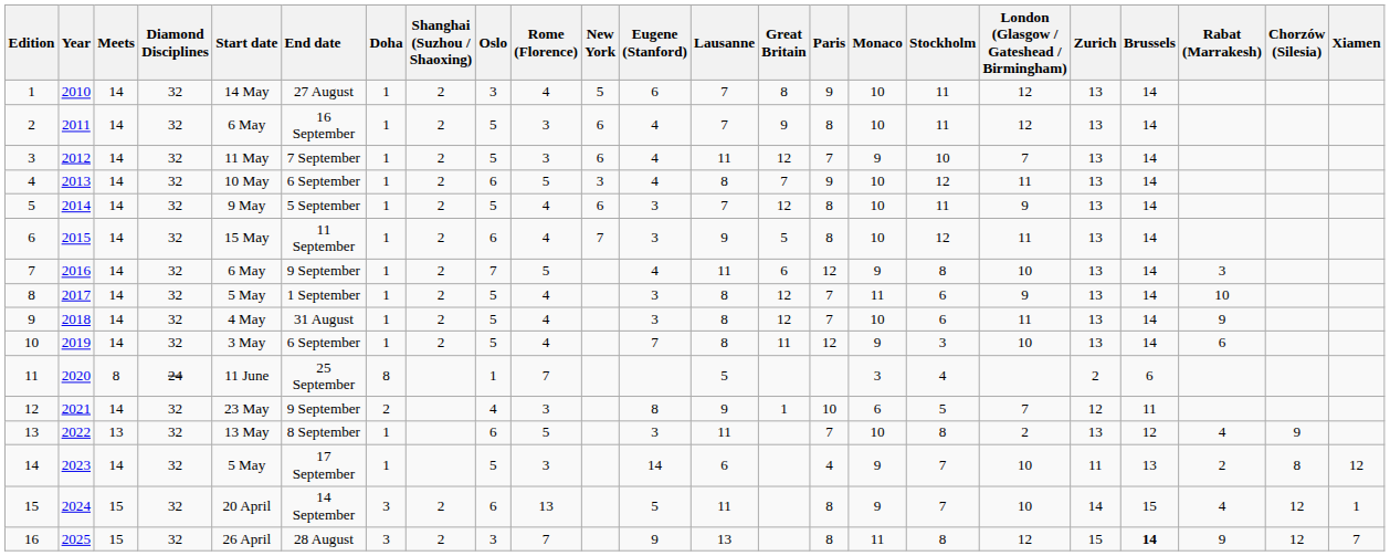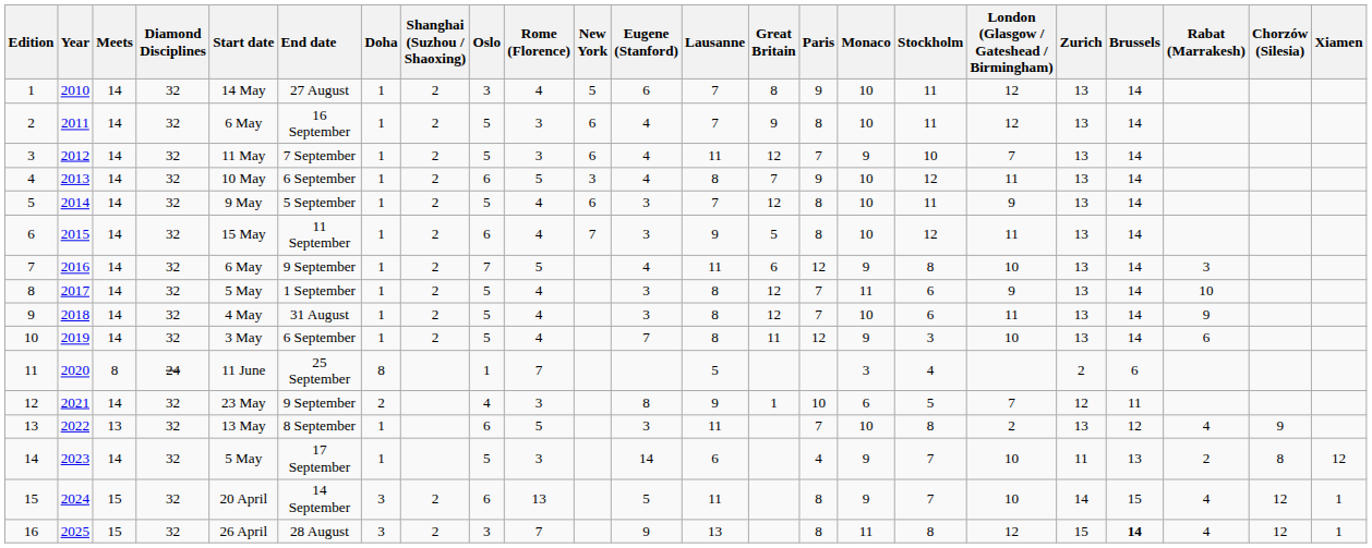 <table class="wikitable sortable sticky-header-multi" style="font-size:85%; text-align:center">
 <tr>
 <th>Edition</th>
 <th>Year</th>
 <th>Meets</th>
 <th>Diamond<br>Disciplines</th>
 <th nowrap>Start date</th>
 <th nowrap>End date      </th>
 <th>Doha</th>
 <th>Shanghai (Suzhou / Shaoxing)</th>
 <th>Oslo</th>
 <th>Rome (Florence)</th>
 <th>New York</th>
 <th>Eugene (Stanford)</th>
 <th>Lausanne</th>
 <th>Great Britain</th>
 <th>Paris</th>
 <th>Monaco</th>
 <th>Stockholm</th>
 <th>London (Glasgow / Gateshead / Birmingham)</th>
 <th>Zurich</th>
 <th>Brussels</th>
 <th>Rabat (Marrakesh)</th>
 <th>Chorzów (Silesia)</th>
 <th>Xiamen</th>
 </tr>
 <tr>
 <td>1</td>
 <td><a href='#'>2010</a></td>
 <td>14</td>
 <td>32</td>
 <td>14 May</td>
 <td>27 August</td>
 <td>1</td>
 <td>2</td>
 <td>3</td>
 <td>4</td>
 <td>5</td>
 <td>6</td>
 <td>7</td>
 <td>8</td>
 <td>9</td>
 <td>10</td>
 <td>11</td>
 <td>12</td>
 <td>13</td>
 <td>14</td>
 <td></td>
 <td></td>
 <td></td>
 </tr>
 <tr>
 <td>2</td>
 <td><a href='#'>2011</a></td>
 <td>14</td>
 <td>32</td>
 <td>6 May</td>
 <td>16 September</td>
 <td>1</td>
 <td>2</td>
 <td>5</td>
 <td>3</td>
 <td>6</td>
 <td>4</td>
 <td>7</td>
 <td>9</td>
 <td>8</td>
 <td>10</td>
 <td>11</td>
 <td>12</td>
 <td>13</td>
 <td>14</td>
 <td></td>
 <td></td>
 <td></td>
 </tr>
 <tr>
 <td>3</td>
 <td><a href='#'>2012</a></td>
 <td>14</td>
 <td>32</td>
 <td>11 May</td>
 <td>7 September</td>
 <td>1</td>
 <td>2</td>
 <td>5</td>
 <td>3</td>
 <td>6</td>
 <td>4</td>
 <td>11</td>
 <td>12</td>
 <td>7</td>
 <td>9</td>
 <td>10</td>
 <td>7</td>
 <td>13</td>
 <td>14</td>
 <td></td>
 <td></td>
 <td></td>
 </tr>
 <tr>
 <td>4</td>
 <td><a href='#'>2013</a></td>
 <td>14</td>
 <td>32</td>
 <td>10 May</td>
 <td>6 September</td>
 <td>1</td>
 <td>2</td>
 <td>6</td>
 <td>5</td>
 <td>3</td>
 <td>4</td>
 <td>8</td>
 <td>7</td>
 <td>9</td>
 <td>10</td>
 <td>12</td>
 <td>11</td>
 <td>13</td>
 <td>14</td>
 <td></td>
 <td></td>
 <td></td>
 </tr>
 <tr>
 <td>5</td>
 <td><a href='#'>2014</a></td>
 <td>14</td>
 <td>32</td>
 <td>9 May</td>
 <td>5 September</td>
 <td>1</td>
 <td>2</td>
 <td>5</td>
 <td>4</td>
 <td>6</td>
 <td>3</td>
 <td>7</td>
 <td>12</td>
 <td>8</td>
 <td>10</td>
 <td>11</td>
 <td>9</td>
 <td>13</td>
 <td>14</td>
 <td></td>
 <td></td>
 <td></td>
 </tr>
 <tr>
 <td>6</td>
 <td><a href='#'>2015</a></td>
 <td>14</td>
 <td>32</td>
 <td>15 May</td>
 <td>11 September</td>
 <td>1</td>
 <td>2</td>
 <td>6</td>
 <td>4</td>
 <td>7</td>
 <td>3</td>
 <td>9</td>
 <td>5</td>
 <td>8</td>
 <td>10</td>
 <td>12</td>
 <td>11</td>
 <td>13</td>
 <td>14</td>
 <td></td>
 <td></td>
 <td></td>
 </tr>
 <tr>
 <td>7</td>
 <td><a href='#'>2016</a></td>
 <td>14</td>
 <td>32</td>
 <td>6 May</td>
 <td>9 September</td>
 <td>1</td>
 <td>2</td>
 <td>7</td>
 <td>5</td>
 <td></td>
 <td>4</td>
 <td>11</td>
 <td>6</td>
 <td>12</td>
 <td>9</td>
 <td>8</td>
 <td>10</td>
 <td>13</td>
 <td>14</td>
 <td>3</td>
 <td></td>
 <td></td>
 </tr>
 <tr>
 <td>8</td>
 <td><a href='#'>2017</a></td>
 <td>14</td>
 <td>32</td>
 <td>5 May</td>
 <td>1 September</td>
 <td>1</td>
 <td>2</td>
 <td>5</td>
 <td>4</td>
 <td></td>
 <td>3</td>
 <td>8</td>
 <td>12</td>
 <td>7</td>
 <td>11</td>
 <td>6</td>
 <td>9</td>
 <td>13</td>
 <td>14</td>
 <td>10</td>
 <td></td>
 <td></td>
 </tr>
 <tr>
 <td>9</td>
 <td><a href='#'>2018</a></td>
 <td>14</td>
 <td>32</td>
 <td>4 May</td>
 <td>31 August</td>
 <td>1</td>
 <td>2</td>
 <td>5</td>
 <td>4</td>
 <td></td>
 <td>3</td>
 <td>8</td>
 <td>12</td>
 <td>7</td>
 <td>10</td>
 <td>6</td>
 <td>11</td>
 <td>13</td>
 <td>14</td>
 <td>9</td>
 <td></td>
 <td></td>
 </tr>
 <tr>
 <td>10</td>
 <td><a href='#'>2019</a></td>
 <td>14</td>
 <td>32</td>
 <td>3 May</td>
 <td>6 September</td>
 <td>1</td>
 <td>2</td>
 <td>5</td>
 <td>4</td>
 <td></td>
 <td>7</td>
 <td>8</td>
 <td>11</td>
 <td>12</td>
 <td>9</td>
 <td>3</td>
 <td>10</td>
 <td>13</td>
 <td>14</td>
 <td>6</td>
 <td></td>
 <td></td>
 </tr>
 <tr>
 <td>11</td>
 <td><a href='#'>2020</a></td>
 <td>8</td>
 <td><s>24</s></td>
 <td>11 June</td>
 <td>25 September</td>
 <td>8</td>
 <td></td>
 <td>1</td>
 <td>7</td>
 <td></td>
 <td></td>
 <td>5</td>
 <td></td>
 <td></td>
 <td>3</td>
 <td>4</td>
 <td></td>
 <td>2</td>
 <td>6</td>
 <td></td>
 <td></td>
 <td></td>
 </tr>
 <tr>
 <td>12</td>
 <td><a href='#'>2021</a></td>
 <td>14</td>
 <td>32</td>
 <td>23 May</td>
 <td>9 September</td>
 <td>2</td>
 <td></td>
 <td>4</td>
 <td>3</td>
 <td></td>
 <td>8</td>
 <td>9</td>
 <td>1</td>
 <td>10</td>
 <td>6</td>
 <td>5</td>
 <td>7</td>
 <td>12</td>
 <td>11</td>
 <td></td>
 <td></td>
 <td></td>
 </tr>
 <tr>
 <td>13</td>
 <td><a href='#'>2022</a></td>
 <td>13</td>
 <td>32</td>
 <td>13 May</td>
 <td>8 September</td>
 <td>1</td>
 <td></td>
 <td>6</td>
 <td>5</td>
 <td></td>
 <td>3</td>
 <td>11</td>
 <td></td>
 <td>7</td>
 <td>10</td>
 <td>8</td>
 <td>2</td>
 <td>13</td>
 <td>12</td>
 <td>4</td>
 <td>9</td>
 <td></td>
 </tr>
 <tr>
 <td>14</td>
 <td><a href='#'>2023</a></td>
 <td>14</td>
 <td>32</td>
 <td>5 May</td>
 <td>17 September</td>
 <td>1</td>
 <td></td>
 <td>5</td>
 <td>3</td>
 <td></td>
 <td>14</td>
 <td>6</td>
 <td></td>
 <td>4</td>
 <td>9</td>
 <td>7</td>
 <td>10</td>
 <td>11</td>
 <td>13</td>
 <td>2</td>
 <td>8</td>
 <td>12</td>
 </tr>
 <tr>
 <td>15</td>
 <td><a href='#'>2024</a></td>
 <td>15</td>
 <td>32</td>
 <td>20 April</td>
 <td>14 September</td>
 <td>3</td>
 <td>2</td>
 <td>6</td>
 <td>13</td>
 <td></td>
 <td>5</td>
 <td>11</td>
 <td></td>
 <td>8</td>
 <td>9</td>
 <td>7</td>
 <td>10</td>
 <td>14</td>
 <td>15</td>
 <td>4</td>
 <td>12</td>
 <td>1</td>
 </tr>
 <tr>
 <td>16</td>
 <td><a href='#'>2025</a></td>
 <td>15</td>
 <td>32</td>
 <td>26 April</td>
 <td>28 August</td>
 <td>3</td>
 <td>2</td>
 <td>3</td>
 <td>7</td>
 <td></td>
 <td>9</td>
 <td>13</td>
 <td></td>
 <td>8</td>
 <td>11</td>
 <td>8</td>
 <td>12</td>
 <td>15</td>
 <td><strong>14</strong></td>
-<td>9</td>
+<td>4</td>
 <td>12</td>
-<td>7</td>
+<td>1</td>
 </tr>
 </table>
